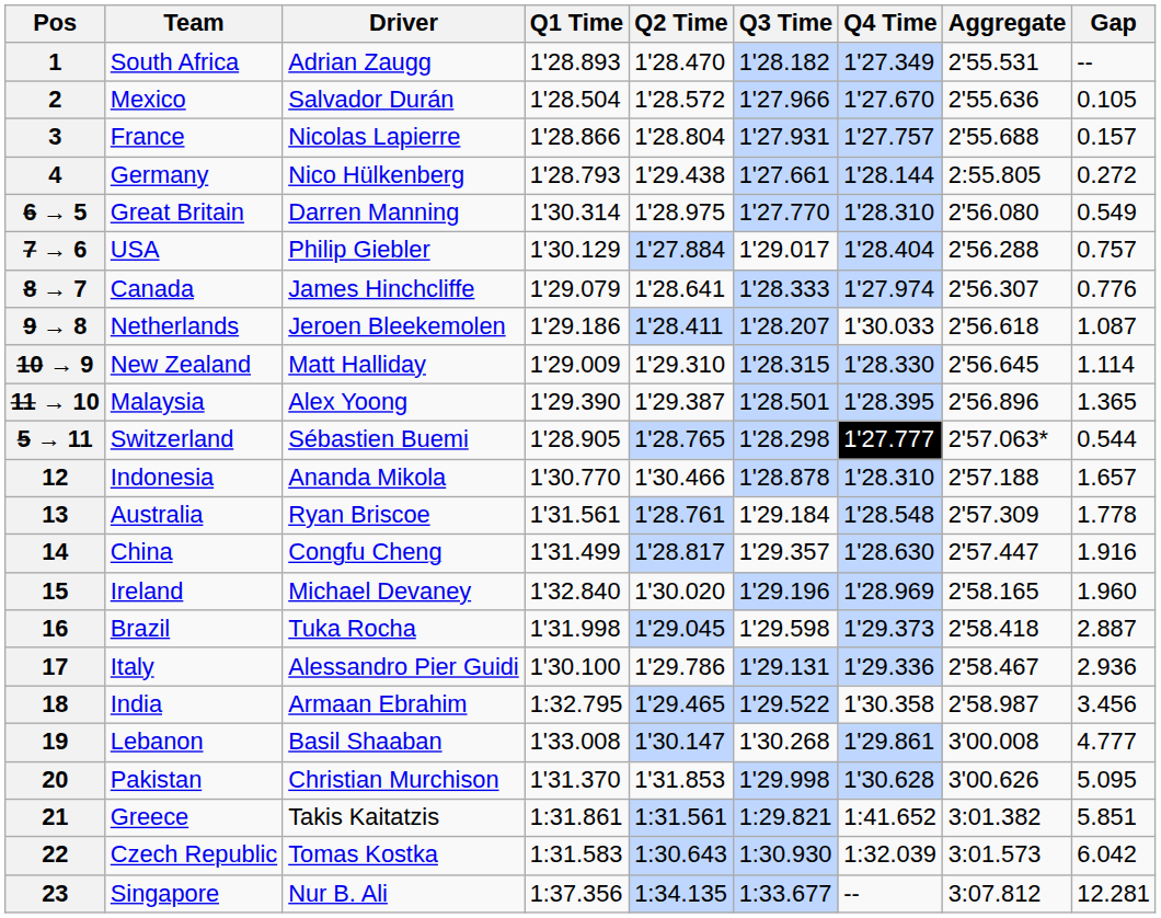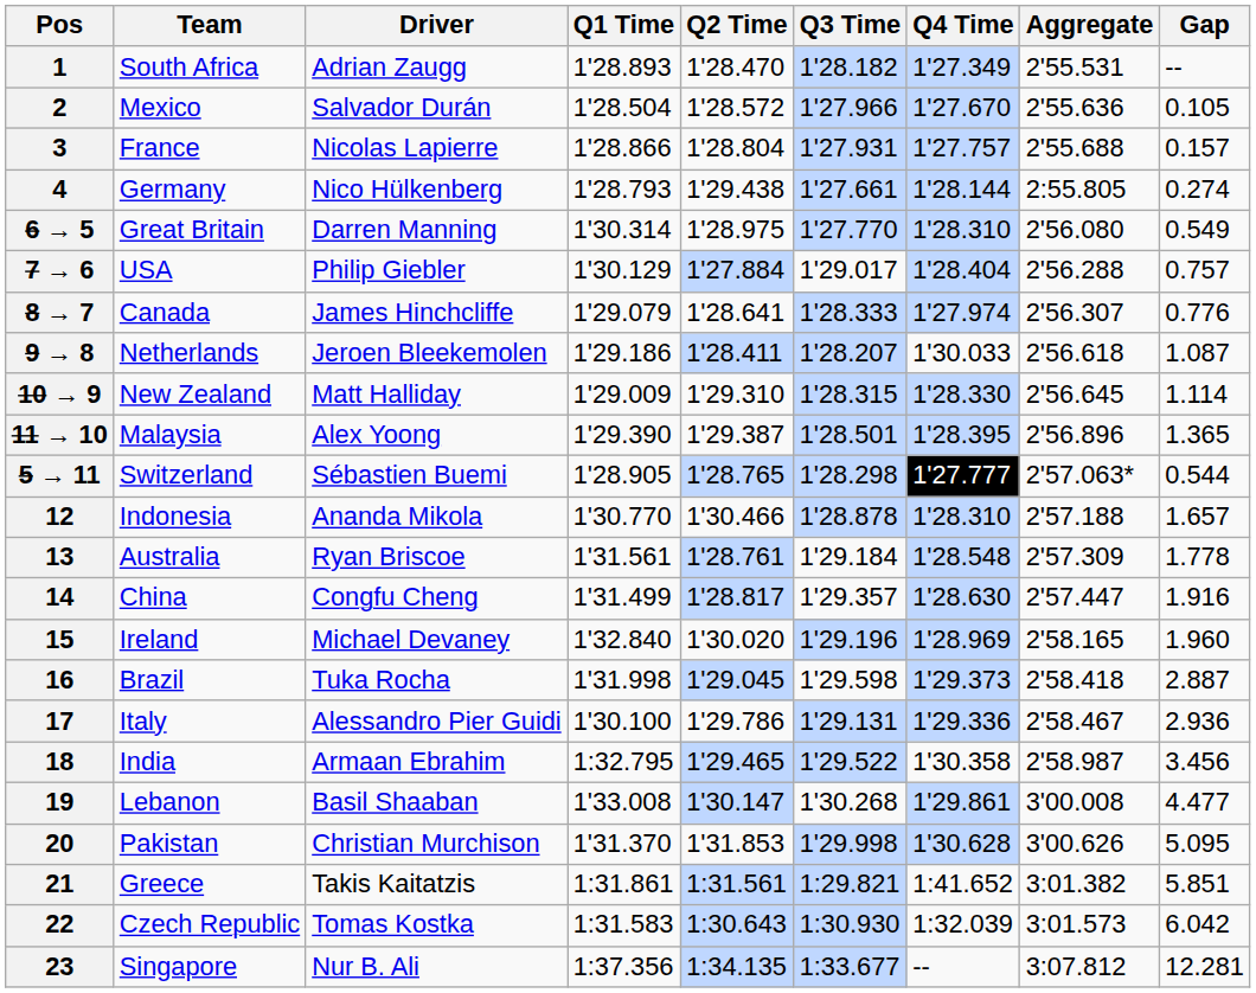 <table class="wikitable">
 <tr>
 <th>Pos</th>
 <th>Team</th>
 <th>Driver</th>
 <th>Q1 Time</th>
 <th>Q2 Time</th>
 <th>Q3 Time</th>
 <th>Q4 Time</th>
 <th>Aggregate</th>
 <th>Gap</th>
 </tr>
 <tr>
 <th>1</th>
 <td> <a href='#'>South Africa</a></td>
 <td><a href='#'>Adrian Zaugg</a></td>
 <td>1'28.893</td>
 <td>1'28.470</td>
 <td style="background:#BFD7FF;">1'28.182</td>
 <td style="background:#BFD7FF;">1'27.349</td>
 <td>2'55.531</td>
 <td>--</td>
 </tr>
 <tr>
 <th>2</th>
 <td> <a href='#'>Mexico</a></td>
 <td><a href='#'>Salvador Durán</a></td>
 <td>1'28.504</td>
 <td>1'28.572</td>
 <td style="background:#BFD7FF;">1'27.966</td>
 <td style="background:#BFD7FF;">1'27.670</td>
 <td>2'55.636</td>
 <td>0.105</td>
 </tr>
 <tr>
 <th>3</th>
 <td> <a href='#'>France</a></td>
 <td><a href='#'>Nicolas Lapierre</a></td>
 <td>1'28.866</td>
 <td>1'28.804</td>
 <td style="background:#BFD7FF;">1'27.931</td>
 <td style="background:#BFD7FF;">1'27.757</td>
 <td>2'55.688</td>
 <td>0.157</td>
 </tr>
 <tr>
 <th>4</th>
 <td> <a href='#'>Germany</a></td>
 <td><a href='#'>Nico Hülkenberg</a></td>
 <td>1'28.793</td>
 <td>1'29.438</td>
 <td style="background:#BFD7FF;">1'27.661</td>
 <td style="background:#BFD7FF;">1'28.144</td>
 <td>2:55.805</td>
-<td>0.272</td>
+<td>0.274</td>
 </tr>
 <tr>
 <th><s>6</s> → 5</th>
 <td> <a href='#'>Great Britain</a></td>
 <td><a href='#'>Darren Manning</a></td>
 <td>1'30.314</td>
 <td>1'28.975</td>
 <td style="background:#BFD7FF;">1'27.770</td>
 <td style="background:#BFD7FF;">1'28.310</td>
 <td>2'56.080</td>
 <td>0.549</td>
 </tr>
 <tr>
 <th><s>7</s> → 6</th>
 <td> <a href='#'>USA</a></td>
 <td><a href='#'>Philip Giebler</a></td>
 <td>1'30.129</td>
 <td style="background:#BFD7FF;">1'27.884</td>
 <td>1'29.017</td>
 <td style="background:#BFD7FF;">1'28.404</td>
 <td>2'56.288</td>
 <td>0.757</td>
 </tr>
 <tr>
 <th><s>8</s> → 7</th>
 <td> <a href='#'>Canada</a></td>
 <td><a href='#'>James Hinchcliffe</a></td>
 <td>1'29.079</td>
 <td>1'28.641</td>
 <td style="background:#BFD7FF;">1'28.333</td>
 <td style="background:#BFD7FF;">1'27.974</td>
 <td>2'56.307</td>
 <td>0.776</td>
 </tr>
 <tr>
 <th><s>9</s> → 8</th>
 <td> <a href='#'>Netherlands</a></td>
 <td><a href='#'>Jeroen Bleekemolen</a></td>
 <td>1'29.186</td>
 <td style="background:#BFD7FF;">1'28.411</td>
 <td style="background:#BFD7FF;">1'28.207</td>
 <td>1'30.033</td>
 <td>2'56.618</td>
 <td>1.087</td>
 </tr>
 <tr>
 <th><s>10</s> → 9</th>
 <td> <a href='#'>New Zealand</a></td>
 <td><a href='#'>Matt Halliday</a></td>
 <td>1'29.009</td>
 <td>1'29.310</td>
 <td style="background:#BFD7FF;">1'28.315</td>
 <td style="background:#BFD7FF;">1'28.330</td>
 <td>2'56.645</td>
 <td>1.114</td>
 </tr>
 <tr>
 <th><s>11</s> → 10</th>
 <td> <a href='#'>Malaysia</a></td>
 <td><a href='#'>Alex Yoong</a></td>
 <td>1'29.390</td>
 <td>1'29.387</td>
 <td style="background:#BFD7FF;">1'28.501</td>
 <td style="background:#BFD7FF;">1'28.395</td>
 <td>2'56.896</td>
 <td>1.365</td>
 </tr>
 <tr>
 <th><s>5</s> → 11</th>
 <td> <a href='#'>Switzerland</a></td>
 <td><a href='#'>Sébastien Buemi</a></td>
 <td>1'28.905</td>
 <td style="background:#BFD7FF;">1'28.765</td>
 <td style="background:#BFD7FF;">1'28.298</td>
 <td style="background:#000000; color:white">1'27.777</td>
 <td>2'57.063*</td>
 <td>0.544</td>
 </tr>
 <tr>
 <th>12</th>
 <td> <a href='#'>Indonesia</a></td>
 <td><a href='#'>Ananda Mikola</a></td>
 <td>1'30.770</td>
 <td>1'30.466</td>
 <td style="background:#BFD7FF;">1'28.878</td>
 <td style="background:#BFD7FF;">1'28.310</td>
 <td>2'57.188</td>
 <td>1.657</td>
 </tr>
 <tr>
 <th>13</th>
 <td> <a href='#'>Australia</a></td>
 <td><a href='#'>Ryan Briscoe</a></td>
 <td>1'31.561</td>
 <td style="background:#BFD7FF;">1'28.761</td>
 <td>1'29.184</td>
 <td style="background:#BFD7FF;">1'28.548</td>
 <td>2'57.309</td>
 <td>1.778</td>
 </tr>
 <tr>
 <th>14</th>
 <td> <a href='#'>China</a></td>
 <td><a href='#'>Congfu Cheng</a></td>
 <td>1'31.499</td>
 <td style="background:#BFD7FF;">1'28.817</td>
 <td>1'29.357</td>
 <td style="background:#BFD7FF;">1'28.630</td>
 <td>2'57.447</td>
 <td>1.916</td>
 </tr>
 <tr>
 <th>15</th>
 <td> <a href='#'>Ireland</a></td>
 <td><a href='#'>Michael Devaney</a></td>
 <td>1'32.840</td>
 <td>1'30.020</td>
 <td style="background:#BFD7FF;">1'29.196</td>
 <td style="background:#BFD7FF;">1'28.969</td>
 <td>2'58.165</td>
 <td>1.960</td>
 </tr>
 <tr>
 <th>16</th>
 <td> <a href='#'>Brazil</a></td>
 <td><a href='#'>Tuka Rocha</a></td>
 <td>1'31.998</td>
 <td style="background:#BFD7FF;">1'29.045</td>
 <td>1'29.598</td>
 <td style="background:#BFD7FF;">1'29.373</td>
 <td>2'58.418</td>
 <td>2.887</td>
 </tr>
 <tr>
 <th>17</th>
 <td> <a href='#'>Italy</a></td>
 <td><a href='#'>Alessandro Pier Guidi</a></td>
 <td>1'30.100</td>
 <td>1'29.786</td>
 <td style="background:#BFD7FF;">1'29.131</td>
 <td style="background:#BFD7FF;">1'29.336</td>
 <td>2'58.467</td>
 <td>2.936</td>
 </tr>
 <tr>
 <th>18</th>
 <td> <a href='#'>India</a></td>
 <td><a href='#'>Armaan Ebrahim</a></td>
 <td>1:32.795</td>
 <td style="background:#BFD7FF;">1'29.465</td>
 <td style="background:#BFD7FF;">1'29.522</td>
 <td>1'30.358</td>
 <td>2'58.987</td>
 <td>3.456</td>
 </tr>
 <tr>
 <th>19</th>
 <td> <a href='#'>Lebanon</a></td>
 <td><a href='#'>Basil Shaaban</a></td>
 <td>1'33.008</td>
 <td style="background:#BFD7FF;">1'30.147</td>
 <td>1'30.268</td>
 <td style="background:#BFD7FF;">1'29.861</td>
 <td>3'00.008</td>
-<td>4.777</td>
+<td>4.477</td>
 </tr>
 <tr>
 <th>20</th>
 <td> <a href='#'>Pakistan</a></td>
 <td><a href='#'>Christian Murchison</a></td>
 <td>1'31.370</td>
 <td>1'31.853</td>
 <td style="background:#BFD7FF;">1'29.998</td>
 <td style="background:#BFD7FF;">1'30.628</td>
 <td>3'00.626</td>
 <td>5.095</td>
 </tr>
 <tr>
 <th>21</th>
 <td> <a href='#'>Greece</a></td>
 <td>Takis Kaitatzis</td>
 <td>1:31.861</td>
 <td style="background:#BFD7FF;">1:31.561</td>
 <td style="background:#BFD7FF;">1:29.821</td>
 <td>1:41.652</td>
 <td>3:01.382</td>
 <td>5.851</td>
 </tr>
 <tr>
 <th>22</th>
 <td> <a href='#'>Czech Republic</a></td>
 <td><a href='#'>Tomas Kostka</a></td>
 <td>1:31.583</td>
 <td style="background:#BFD7FF;">1:30.643</td>
 <td style="background:#BFD7FF;">1:30.930</td>
 <td>1:32.039</td>
 <td>3:01.573</td>
 <td>6.042</td>
 </tr>
 <tr>
 <th>23</th>
 <td> <a href='#'>Singapore</a></td>
 <td><a href='#'>Nur B. Ali</a></td>
 <td>1:37.356</td>
 <td style="background:#BFD7FF;">1:34.135</td>
 <td style="background:#BFD7FF;">1:33.677</td>
 <td>--</td>
 <td>3:07.812</td>
 <td>12.281</td>
 </tr>
 </table>
